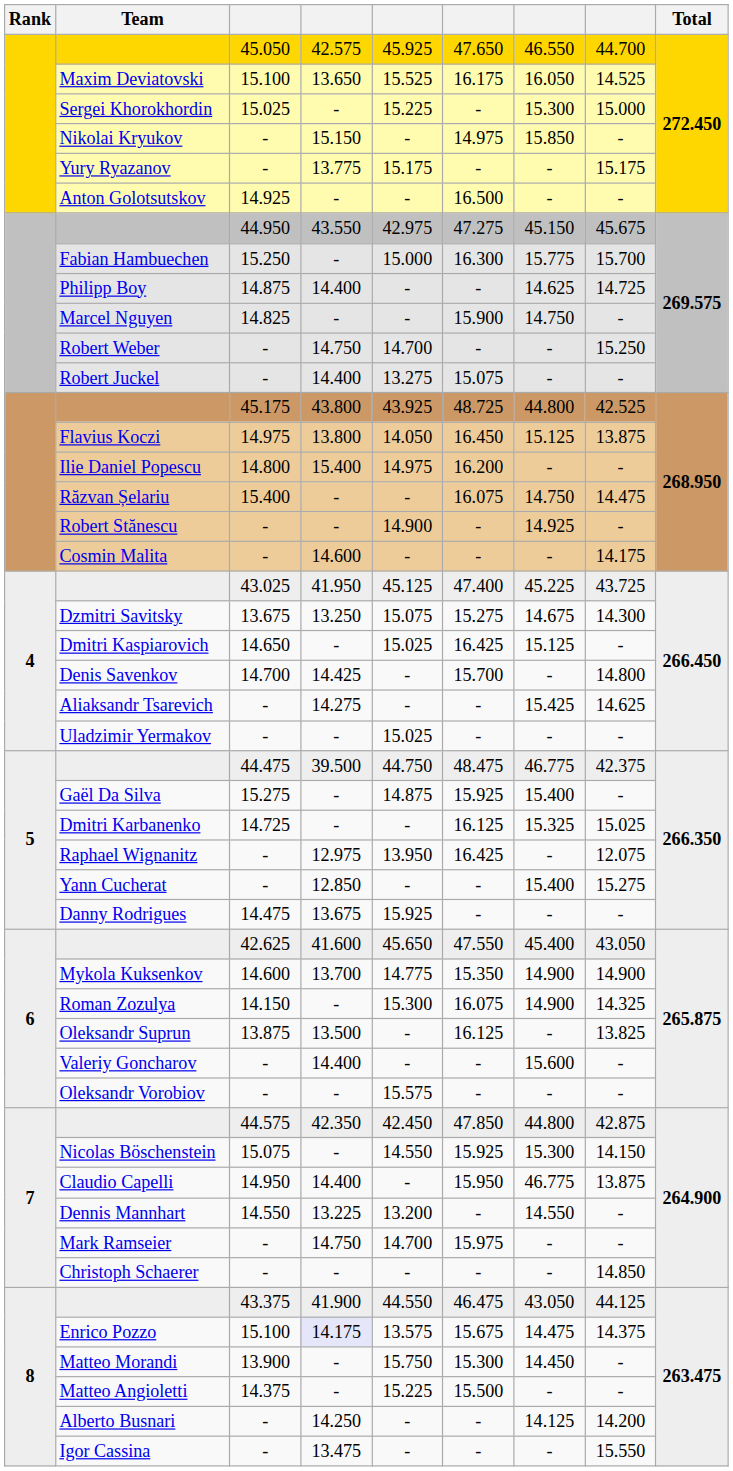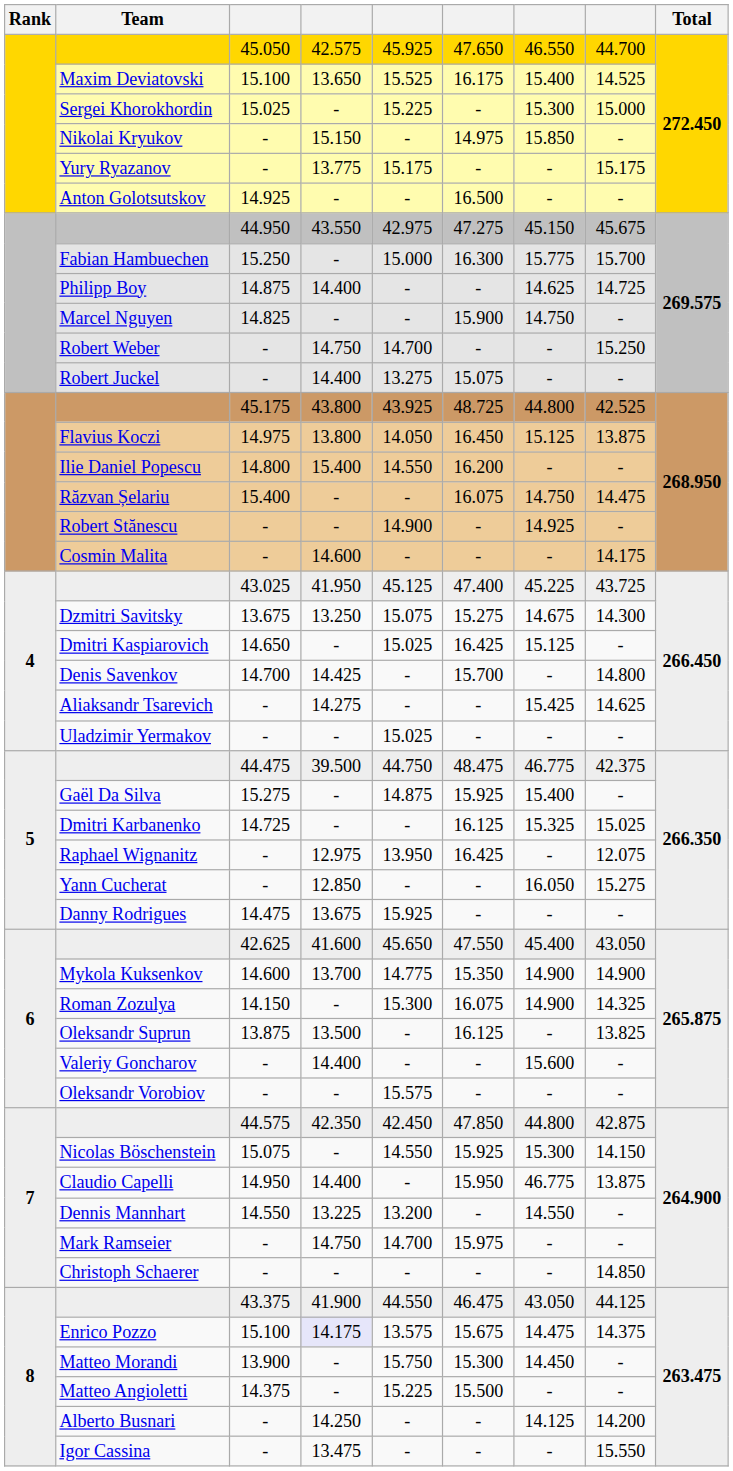 <table class="wikitable" style="text-align:center; font-size:95%">
 <tr>
 <th width="5%">Rank</th>
 <th width="25%">Team</th>
 <th width="10%"></th>
 <th width="10%"></th>
 <th width="10%"></th>
 <th width="10%"></th>
 <th width="10%"></th>
 <th width="10%"></th>
 <th width="10%">Total</th>
 </tr>
 <tr bgcolor=gold>
 <td rowspan=6></td>
 <td align="left"><strong></strong></td>
 <td>45.050</td>
 <td>42.575</td>
 <td>45.925</td>
 <td>47.650</td>
 <td>46.550</td>
 <td>44.700</td>
 <td rowspan=6><strong>272.450</strong></td>
 </tr>
 <tr bgcolor=fffcaf>
 <td align="left"><a href='#'>Maxim Deviatovski</a></td>
 <td>15.100</td>
 <td>13.650</td>
 <td>15.525</td>
 <td>16.175</td>
-<td>16.050</td>
+<td>15.400</td>
 <td>14.525</td>
 </tr>
 <tr bgcolor=fffcaf>
 <td align="left"><a href='#'>Sergei Khorokhordin</a></td>
 <td>15.025</td>
 <td>-</td>
 <td>15.225</td>
 <td>-</td>
 <td>15.300</td>
 <td>15.000</td>
 </tr>
 <tr bgcolor=fffcaf>
 <td align="left"><a href='#'>Nikolai Kryukov</a></td>
 <td>-</td>
 <td>15.150</td>
 <td>-</td>
 <td>14.975</td>
 <td>15.850</td>
 <td>-</td>
 </tr>
 <tr bgcolor=fffcaf>
 <td align="left"><a href='#'>Yury Ryazanov</a></td>
 <td>-</td>
 <td>13.775</td>
 <td>15.175</td>
 <td>-</td>
 <td>-</td>
 <td>15.175</td>
 </tr>
 <tr bgcolor=fffcaf>
 <td align="left"><a href='#'>Anton Golotsutskov</a></td>
 <td>14.925</td>
 <td>-</td>
 <td>-</td>
 <td>16.500</td>
 <td>-</td>
 <td>-</td>
 </tr>
 <tr bgcolor=silver>
 <td rowspan=6></td>
 <td align="left"><strong></strong></td>
 <td>44.950</td>
 <td>43.550</td>
 <td>42.975</td>
 <td>47.275</td>
 <td>45.150</td>
 <td>45.675</td>
 <td rowspan=6><strong>269.575</strong></td>
 </tr>
 <tr bgcolor=e5e5e5>
 <td align="left"><a href='#'>Fabian Hambuechen</a></td>
 <td>15.250</td>
 <td>-</td>
 <td>15.000</td>
 <td>16.300</td>
 <td>15.775</td>
 <td>15.700</td>
 </tr>
 <tr bgcolor=e5e5e5>
 <td align="left"><a href='#'>Philipp Boy</a></td>
 <td>14.875</td>
 <td>14.400</td>
 <td>-</td>
 <td>-</td>
 <td>14.625</td>
 <td>14.725</td>
 </tr>
 <tr bgcolor=e5e5e5>
 <td align="left"><a href='#'>Marcel Nguyen</a></td>
 <td>14.825</td>
 <td>-</td>
 <td>-</td>
 <td>15.900</td>
 <td>14.750</td>
 <td>-</td>
 </tr>
 <tr bgcolor=e5e5e5>
 <td align="left"><a href='#'>Robert Weber</a></td>
 <td>-</td>
 <td>14.750</td>
 <td>14.700</td>
 <td>-</td>
 <td>-</td>
 <td>15.250</td>
 </tr>
 <tr bgcolor=e5e5e5>
 <td align="left"><a href='#'>Robert Juckel</a></td>
 <td>-</td>
 <td>14.400</td>
 <td>13.275</td>
 <td>15.075</td>
 <td>-</td>
 <td>-</td>
 </tr>
 <tr bgcolor=cc9966>
 <td rowspan=6></td>
 <td align="left"><strong></strong></td>
 <td>45.175</td>
 <td>43.800</td>
 <td>43.925</td>
 <td>48.725</td>
 <td>44.800</td>
 <td>42.525</td>
 <td rowspan=6><strong>268.950</strong></td>
 </tr>
 <tr bgcolor=eecc99>
 <td align="left"><a href='#'>Flavius Koczi</a></td>
 <td>14.975</td>
 <td>13.800</td>
 <td>14.050</td>
 <td>16.450</td>
 <td>15.125</td>
 <td>13.875</td>
 </tr>
 <tr bgcolor=eecc99>
 <td align="left"><a href='#'>Ilie Daniel Popescu</a></td>
 <td>14.800</td>
 <td>15.400</td>
-<td>14.975</td>
+<td>14.550</td>
 <td>16.200</td>
 <td>-</td>
 <td>-</td>
 </tr>
 <tr bgcolor=eecc99>
 <td align="left"><a href='#'>Răzvan Șelariu</a></td>
 <td>15.400</td>
 <td>-</td>
 <td>-</td>
 <td>16.075</td>
 <td>14.750</td>
 <td>14.475</td>
 </tr>
 <tr bgcolor=eecc99>
 <td align="left"><a href='#'>Robert Stănescu</a></td>
 <td>-</td>
 <td>-</td>
 <td>14.900</td>
 <td>-</td>
 <td>14.925</td>
 <td>-</td>
 </tr>
 <tr bgcolor=eecc99>
 <td align="left"><a href='#'>Cosmin Malita</a></td>
 <td>-</td>
 <td>14.600</td>
 <td>-</td>
 <td>-</td>
 <td>-</td>
 <td>14.175</td>
 </tr>
 <tr bgcolor=eeeeee>
 <td rowspan=6><strong>4</strong></td>
 <td align="left"><strong></strong></td>
 <td>43.025</td>
 <td>41.950</td>
 <td>45.125</td>
 <td>47.400</td>
 <td>45.225</td>
 <td>43.725</td>
 <td rowspan=6><strong>266.450</strong></td>
 </tr>
 <tr>
 <td align="left"><a href='#'>Dzmitri Savitsky</a></td>
 <td>13.675</td>
 <td>13.250</td>
 <td>15.075</td>
 <td>15.275</td>
 <td>14.675</td>
 <td>14.300</td>
 </tr>
 <tr>
 <td align="left"><a href='#'>Dmitri Kaspiarovich</a></td>
 <td>14.650</td>
 <td>-</td>
 <td>15.025</td>
 <td>16.425</td>
 <td>15.125</td>
 <td>-</td>
 </tr>
 <tr>
 <td align="left"><a href='#'>Denis Savenkov</a></td>
 <td>14.700</td>
 <td>14.425</td>
 <td>-</td>
 <td>15.700</td>
 <td>-</td>
 <td>14.800</td>
 </tr>
 <tr>
 <td align="left"><a href='#'>Aliaksandr Tsarevich</a></td>
 <td>-</td>
 <td>14.275</td>
 <td>-</td>
 <td>-</td>
 <td>15.425</td>
 <td>14.625</td>
 </tr>
 <tr>
 <td align="left"><a href='#'>Uladzimir Yermakov</a></td>
 <td>-</td>
 <td>-</td>
 <td>15.025</td>
 <td>-</td>
 <td>-</td>
 <td>-</td>
 </tr>
 <tr bgcolor=eeeeee>
 <td rowspan=6><strong>5</strong></td>
 <td align="left"><strong></strong></td>
 <td>44.475</td>
 <td>39.500</td>
 <td>44.750</td>
 <td>48.475</td>
 <td>46.775</td>
 <td>42.375</td>
 <td rowspan=6><strong>266.350</strong></td>
 </tr>
 <tr>
 <td align="left"><a href='#'>Gaël Da Silva</a></td>
 <td>15.275</td>
 <td>-</td>
 <td>14.875</td>
 <td>15.925</td>
 <td>15.400</td>
 <td>-</td>
 </tr>
 <tr>
 <td align="left"><a href='#'>Dmitri Karbanenko</a></td>
 <td>14.725</td>
 <td>-</td>
 <td>-</td>
 <td>16.125</td>
 <td>15.325</td>
 <td>15.025</td>
 </tr>
 <tr>
 <td align="left"><a href='#'>Raphael Wignanitz</a></td>
 <td>-</td>
 <td>12.975</td>
 <td>13.950</td>
 <td>16.425</td>
 <td>-</td>
 <td>12.075</td>
 </tr>
 <tr>
 <td align="left"><a href='#'>Yann Cucherat</a></td>
 <td>-</td>
 <td>12.850</td>
 <td>-</td>
 <td>-</td>
-<td>15.400</td>
+<td>16.050</td>
 <td>15.275</td>
 </tr>
 <tr>
 <td align="left"><a href='#'>Danny Rodrigues</a></td>
 <td>14.475</td>
 <td>13.675</td>
 <td>15.925</td>
 <td>-</td>
 <td>-</td>
 <td>-</td>
 </tr>
 <tr bgcolor=eeeeee>
 <td rowspan=6><strong>6</strong></td>
 <td align="left"><strong></strong></td>
 <td>42.625</td>
 <td>41.600</td>
 <td>45.650</td>
 <td>47.550</td>
 <td>45.400</td>
 <td>43.050</td>
 <td rowspan=6><strong>265.875</strong></td>
 </tr>
 <tr>
 <td align="left"><a href='#'>Mykola Kuksenkov</a></td>
 <td>14.600</td>
 <td>13.700</td>
 <td>14.775</td>
 <td>15.350</td>
 <td>14.900</td>
 <td>14.900</td>
 </tr>
 <tr>
 <td align="left"><a href='#'>Roman Zozulya</a></td>
 <td>14.150</td>
 <td>-</td>
 <td>15.300</td>
 <td>16.075</td>
 <td>14.900</td>
 <td>14.325</td>
 </tr>
 <tr>
 <td align="left"><a href='#'>Oleksandr Suprun</a></td>
 <td>13.875</td>
 <td>13.500</td>
 <td>-</td>
 <td>16.125</td>
 <td>-</td>
 <td>13.825</td>
 </tr>
 <tr>
 <td align="left"><a href='#'>Valeriy Goncharov</a></td>
 <td>-</td>
 <td>14.400</td>
 <td>-</td>
 <td>-</td>
 <td>15.600</td>
 <td>-</td>
 </tr>
 <tr>
 <td align="left"><a href='#'>Oleksandr Vorobiov</a></td>
 <td>-</td>
 <td>-</td>
 <td>15.575</td>
 <td>-</td>
 <td>-</td>
 <td>-</td>
 </tr>
 <tr bgcolor=eeeeee>
 <td rowspan=6><strong>7</strong></td>
 <td align="left"><strong></strong></td>
 <td>44.575</td>
 <td>42.350</td>
 <td>42.450</td>
 <td>47.850</td>
 <td>44.800</td>
 <td>42.875</td>
 <td rowspan=6><strong>264.900</strong></td>
 </tr>
 <tr>
 <td align="left"><a href='#'>Nicolas Böschenstein</a></td>
 <td>15.075</td>
 <td>-</td>
 <td>14.550</td>
 <td>15.925</td>
 <td>15.300</td>
 <td>14.150</td>
 </tr>
 <tr>
 <td align="left"><a href='#'>Claudio Capelli</a></td>
 <td>14.950</td>
 <td>14.400</td>
 <td>-</td>
 <td>15.950</td>
 <td>46.775</td>
 <td>13.875</td>
 </tr>
 <tr>
 <td align="left"><a href='#'>Dennis Mannhart</a></td>
 <td>14.550</td>
 <td>13.225</td>
 <td>13.200</td>
 <td>-</td>
 <td>14.550</td>
 <td>-</td>
 </tr>
 <tr>
 <td align="left"><a href='#'>Mark Ramseier</a></td>
 <td>-</td>
 <td>14.750</td>
 <td>14.700</td>
 <td>15.975</td>
 <td>-</td>
 <td>-</td>
 </tr>
 <tr>
 <td align="left"><a href='#'>Christoph Schaerer</a></td>
 <td>-</td>
 <td>-</td>
 <td>-</td>
 <td>-</td>
 <td>-</td>
 <td>14.850</td>
 </tr>
 <tr bgcolor=eeeeee>
 <td rowspan=6><strong>8</strong></td>
 <td align="left"><strong></strong></td>
 <td>43.375</td>
 <td>41.900</td>
 <td>44.550</td>
 <td>46.475</td>
 <td>43.050</td>
 <td>44.125</td>
 <td rowspan=6><strong>263.475</strong></td>
 </tr>
 <tr>
 <td align="left"><a href='#'>Enrico Pozzo</a></td>
 <td>15.100</td>
 <td style="background: lavender;">14.175</td>
 <td>13.575</td>
 <td>15.675</td>
 <td>14.475</td>
 <td>14.375</td>
 </tr>
 <tr>
 <td align="left"><a href='#'>Matteo Morandi</a></td>
 <td>13.900</td>
 <td>-</td>
 <td>15.750</td>
 <td>15.300</td>
 <td>14.450</td>
 <td>-</td>
 </tr>
 <tr>
 <td align="left"><a href='#'>Matteo Angioletti</a></td>
 <td>14.375</td>
 <td>-</td>
 <td>15.225</td>
 <td>15.500</td>
 <td>-</td>
 <td>-</td>
 </tr>
 <tr>
 <td align="left"><a href='#'>Alberto Busnari</a></td>
 <td>-</td>
 <td>14.250</td>
 <td>-</td>
 <td>-</td>
 <td>14.125</td>
 <td>14.200</td>
 </tr>
 <tr>
 <td align="left"><a href='#'>Igor Cassina</a></td>
 <td>-</td>
 <td>13.475</td>
 <td>-</td>
 <td>-</td>
 <td>-</td>
 <td>15.550</td>
 </tr>
 </table>
